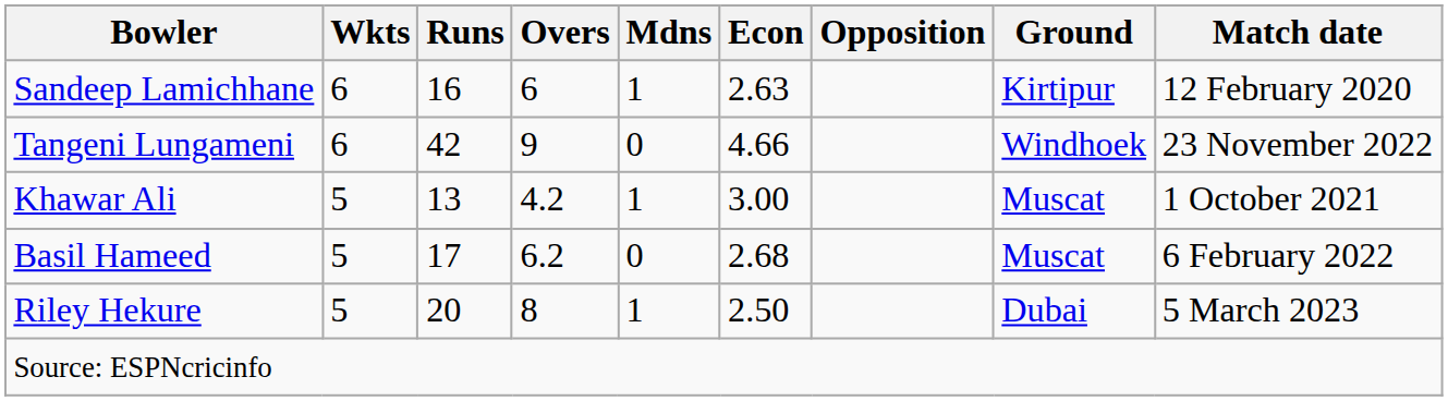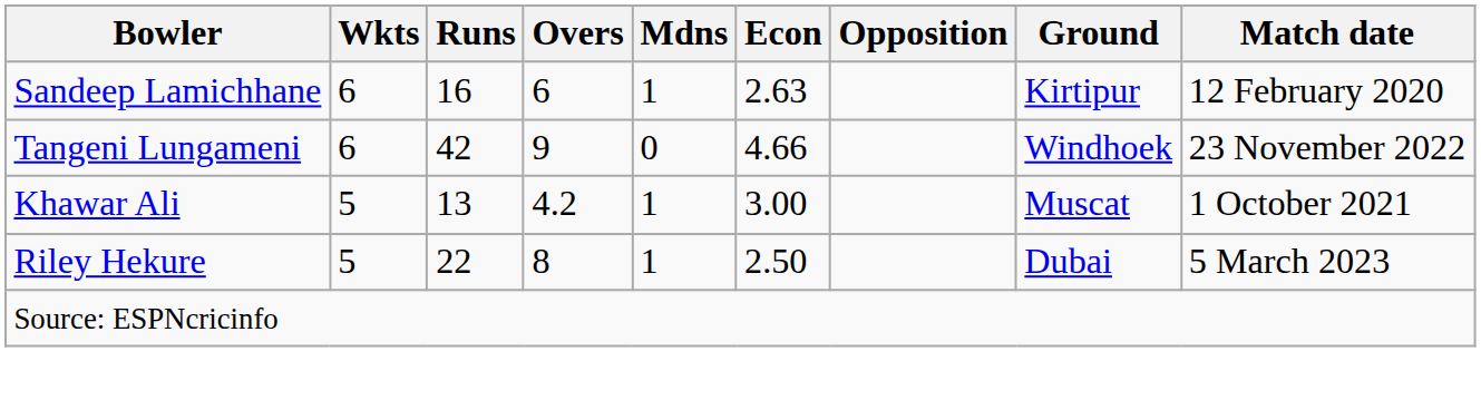 <table class="wikitable sortable">
 <tr>
 <th>Bowler</th>
 <th>Wkts</th>
 <th>Runs</th>
 <th>Overs</th>
 <th>Mdns</th>
 <th>Econ</th>
 <th>Opposition</th>
 <th>Ground</th>
 <th>Match date</th>
 </tr>
 <tr>
 <td> <a href='#'>Sandeep Lamichhane</a></td>
 <td>6</td>
 <td>16</td>
 <td>6</td>
 <td>1</td>
 <td>2.63</td>
 <td></td>
 <td><a href='#'>Kirtipur</a></td>
 <td>12 February 2020</td>
 </tr>
 <tr>
 <td> <a href='#'>Tangeni Lungameni</a></td>
 <td>6</td>
 <td>42</td>
 <td>9</td>
 <td>0</td>
 <td>4.66</td>
 <td></td>
 <td><a href='#'>Windhoek</a></td>
 <td>23 November 2022</td>
 </tr>
 <tr>
 <td> <a href='#'>Khawar Ali</a></td>
 <td>5</td>
 <td>13</td>
 <td>4.2</td>
 <td>1</td>
 <td>3.00</td>
 <td></td>
 <td><a href='#'>Muscat</a></td>
 <td>1 October 2021</td>
 </tr>
 <tr>
-<td> <a href='#'>Basil Hameed</a></td>
-<td>5</td>
-<td>17</td>
-<td>6.2</td>
-<td>0</td>
-<td>2.68</td>
-<td></td>
-<td><a href='#'>Muscat</a></td>
-<td>6 February 2022</td>
-</tr>
-<tr>
 <td> <a href='#'>Riley Hekure</a></td>
 <td>5</td>
-<td>20</td>
+<td>22</td>
 <td>8</td>
 <td>1</td>
 <td>2.50</td>
 <td></td>
 <td><a href='#'>Dubai</a></td>
 <td>5 March 2023</td>
 </tr>
 <tr>
 <td colspan="9"><small>Source: ESPNcricinfo</small></td>
 </tr>
 </table>
